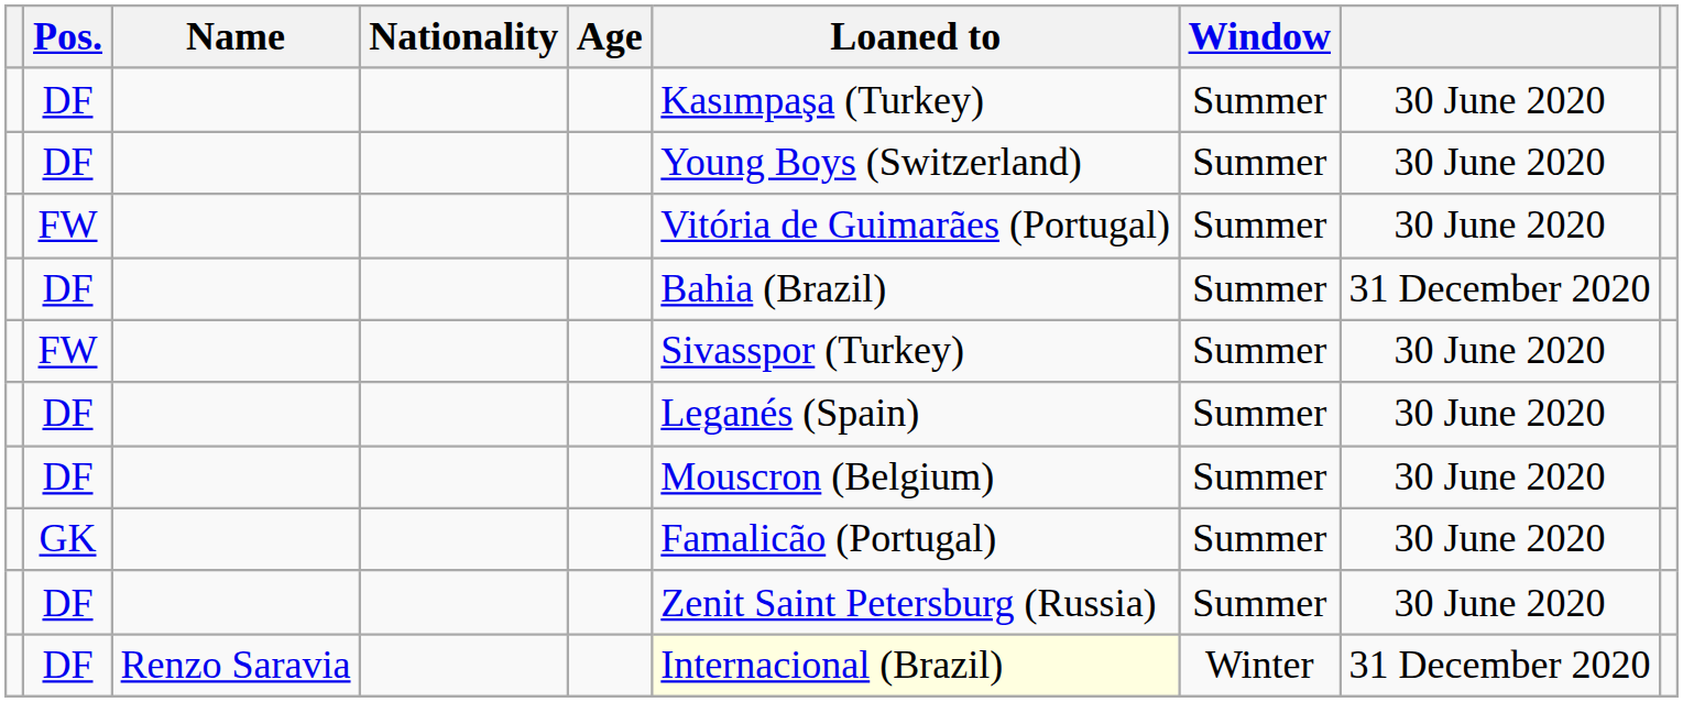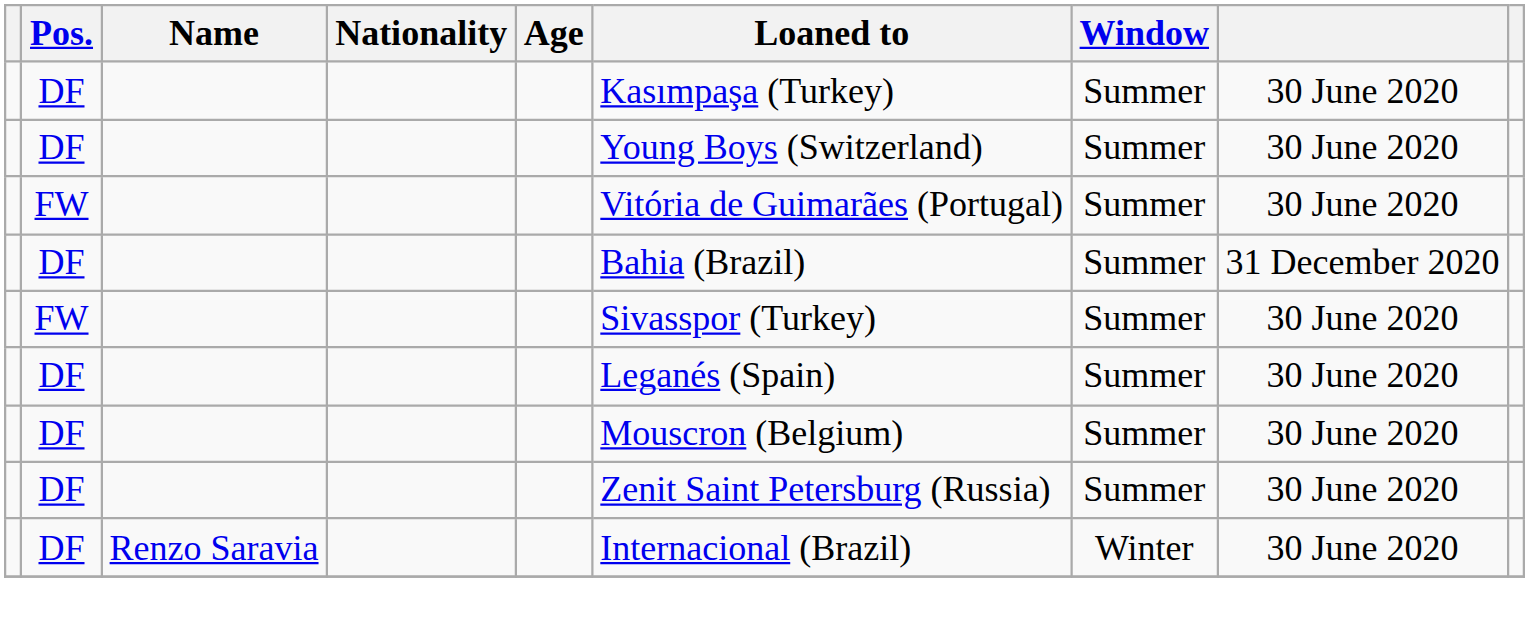 <table class="wikitable sortable" style="text-align:center;">
 <tr>
 <th scope=col></th>
 <th scope=col><a href='#'>Pos.</a></th>
 <th scope=col>Name</th>
 <th scope=col>Nationality</th>
 <th scope=col>Age</th>
 <th scope=col>Loaned to</th>
 <th scope=col><a href='#'>Window</a></th>
 <th scope=col></th>
 <th scope=col class=unsortable></th>
 </tr>
 <tr>
 <td></td>
 <td><a href='#'>DF</a></td>
 <td align=left></td>
 <td align=left></td>
 <td></td>
 <td align=left><a href='#'>Kasımpaşa</a> (Turkey)</td>
 <td>Summer</td>
 <td>30 June 2020</td>
 <td></td>
 </tr>
 <tr>
 <td></td>
 <td><a href='#'>DF</a></td>
 <td align=left></td>
 <td align=left></td>
 <td></td>
 <td align=left><a href='#'>Young Boys</a> (Switzerland)</td>
 <td>Summer</td>
 <td>30 June 2020</td>
 <td></td>
 </tr>
 <tr>
 <td></td>
 <td><a href='#'>FW</a></td>
 <td align=left></td>
 <td align=left></td>
 <td></td>
 <td align=left><a href='#'>Vitória de Guimarães</a> (Portugal)</td>
 <td>Summer</td>
 <td>30 June 2020</td>
 <td></td>
 </tr>
 <tr>
 <td></td>
 <td><a href='#'>DF</a></td>
 <td align=left></td>
 <td align=left></td>
 <td></td>
 <td align=left><a href='#'>Bahia</a> (Brazil)</td>
 <td>Summer</td>
 <td>31 December 2020</td>
 <td></td>
 </tr>
 <tr>
 <td></td>
 <td><a href='#'>FW</a></td>
 <td align=left></td>
 <td align=left></td>
 <td></td>
 <td align=left><a href='#'>Sivasspor</a> (Turkey)</td>
 <td>Summer</td>
 <td>30 June 2020</td>
 <td></td>
 </tr>
 <tr>
 <td></td>
 <td><a href='#'>DF</a></td>
 <td align=left></td>
 <td align=left></td>
 <td></td>
 <td align=left><a href='#'>Leganés</a> (Spain)</td>
 <td>Summer</td>
 <td>30 June 2020</td>
 <td></td>
 </tr>
 <tr>
 <td></td>
 <td><a href='#'>DF</a></td>
 <td align=left></td>
 <td align=left></td>
 <td></td>
 <td align=left><a href='#'>Mouscron</a> (Belgium)</td>
 <td>Summer</td>
 <td>30 June 2020</td>
 <td></td>
 </tr>
 <tr>
 <td></td>
-<td><a href='#'>GK</a></td>
-<td align=left></td>
-<td align=left></td>
-<td></td>
-<td align=left><a href='#'>Famalicão</a> (Portugal)</td>
-<td>Summer</td>
-<td>30 June 2020</td>
-<td></td>
-</tr>
-<tr>
-<td></td>
 <td><a href='#'>DF</a></td>
 <td align=left></td>
 <td align=left></td>
 <td></td>
 <td align=left><a href='#'>Zenit Saint Petersburg</a> (Russia)</td>
 <td>Summer</td>
 <td>30 June 2020</td>
 <td></td>
 </tr>
 <tr>
 <td></td>
 <td><a href='#'>DF</a></td>
 <td align=left><a href='#'>Renzo Saravia</a></td>
 <td align=left></td>
 <td></td>
-<td align=left style="background: lightyellow;"><a href='#'>Internacional</a> (Brazil)</td>
+<td align=left><a href='#'>Internacional</a> (Brazil)</td>
 <td>Winter</td>
-<td>31 December 2020</td>
+<td>30 June 2020</td>
 <td></td>
 </tr>
 <tr>
 </tr>
 </table>
